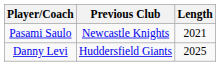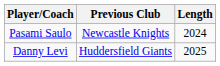 <table class="wikitable sortable" style="text-align: center; font-size:90%">
 <tr style="background:#efefef;">
 <th>Player/Coach</th>
 <th>Previous Club</th>
 <th>Length</th>
 </tr>
 <tr>
 <td><a href='#'>Pasami Saulo</a></td>
 <td><a href='#'>Newcastle Knights</a></td>
-<td>2021</td>
+<td>2024</td>
 </tr>
 <tr>
 <td><a href='#'>Danny Levi</a></td>
 <td><a href='#'>Huddersfield Giants</a></td>
 <td>2025</td>
 </tr>
 </table>
